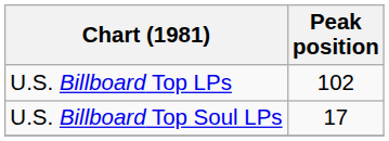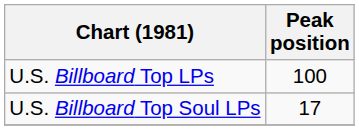 <table class="wikitable">
 <tr>
 <th>Chart (1981)</th>
 <th>Peak<br>position</th>
 </tr>
 <tr>
 <td>U.S. <a href='#'><em>Billboard</em> Top LPs</a></td>
-<td align="center">102</td>
+<td align="center">100</td>
 </tr>
 <tr>
 <td>U.S. <a href='#'><em>Billboard</em> Top Soul LPs</a></td>
 <td align="center">17</td>
 </tr>
 <tr>
 </tr>
 </table>
